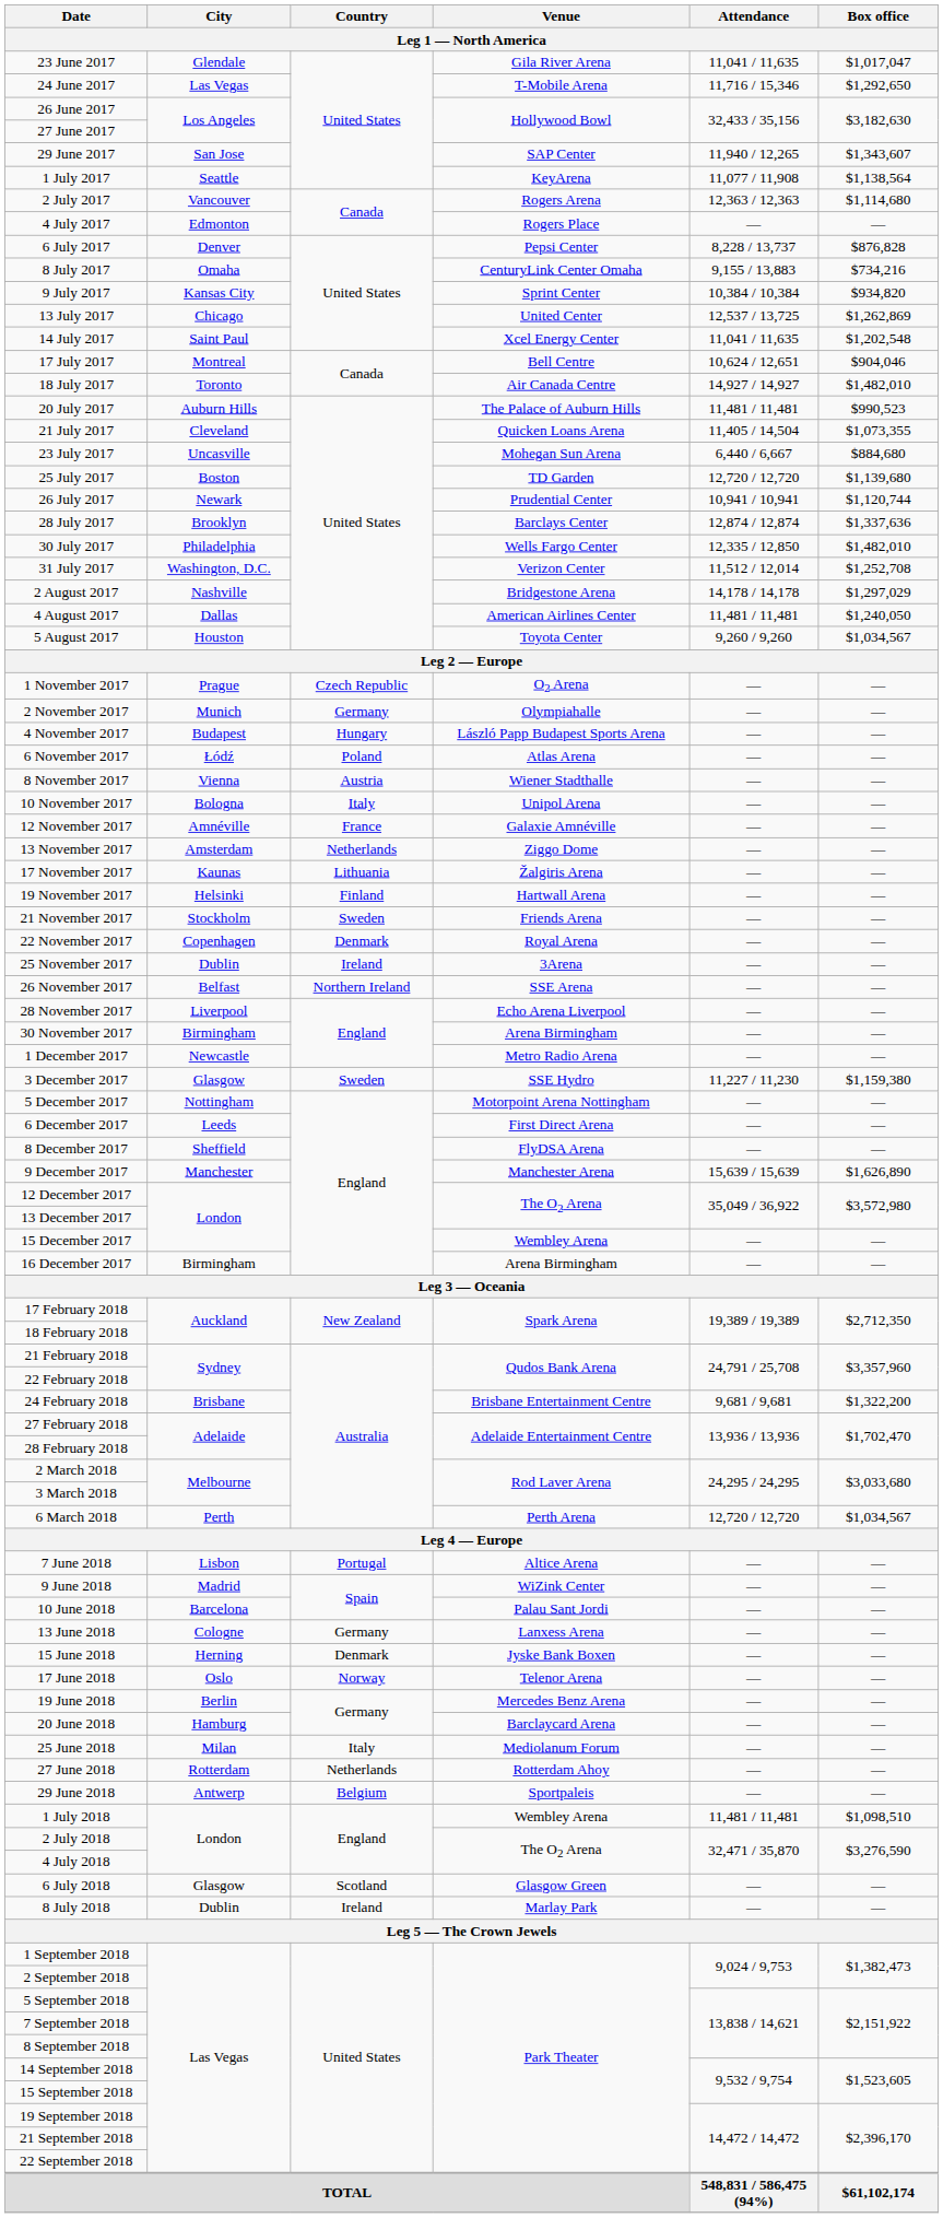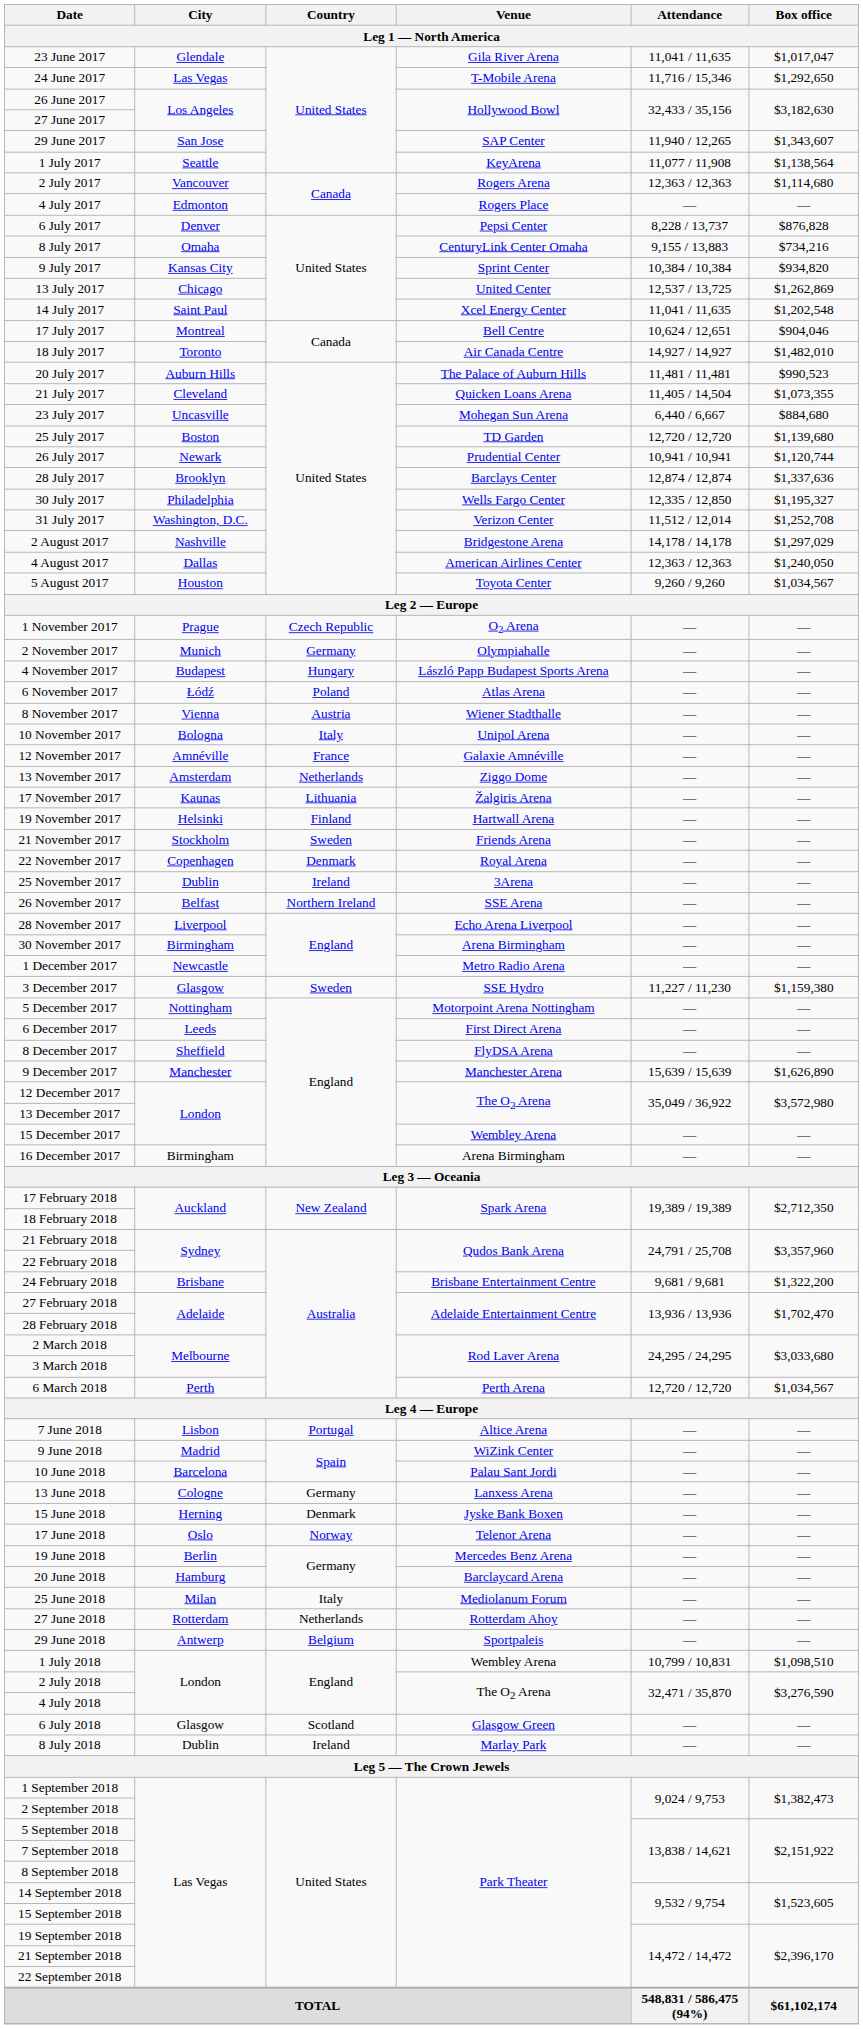 <table class="wikitable" style="text-align:center;">
 <tr>
 <th width="150">Date</th>
 <th width="150">City</th>
 <th width="150">Country</th>
 <th width="275">Venue</th>
 <th width="135">Attendance</th>
 <th width="125">Box office</th>
 </tr>
 <tr>
 <th colspan="6">Leg 1 — North America</th>
 </tr>
 <tr>
 <td>23 June 2017</td>
 <td><a href='#'>Glendale</a></td>
 <td rowspan="6"><a href='#'>United States</a></td>
 <td><a href='#'>Gila River Arena</a></td>
 <td>11,041 / 11,635</td>
 <td>$1,017,047</td>
 </tr>
 <tr>
 <td>24 June 2017</td>
 <td><a href='#'>Las Vegas</a></td>
 <td><a href='#'>T-Mobile Arena</a></td>
 <td>11,716 / 15,346</td>
 <td>$1,292,650</td>
 </tr>
 <tr>
 <td>26 June 2017</td>
 <td rowspan="2"><a href='#'>Los Angeles</a></td>
 <td rowspan="2"><a href='#'>Hollywood Bowl</a></td>
 <td rowspan="2">32,433 / 35,156</td>
 <td rowspan="2">$3,182,630</td>
 </tr>
 <tr>
 <td>27 June 2017</td>
 </tr>
 <tr>
 <td>29 June 2017</td>
 <td><a href='#'>San Jose</a></td>
 <td><a href='#'>SAP Center</a></td>
 <td>11,940 / 12,265</td>
 <td>$1,343,607</td>
 </tr>
 <tr>
 <td>1 July 2017</td>
 <td><a href='#'>Seattle</a></td>
 <td><a href='#'>KeyArena</a></td>
 <td>11,077 / 11,908</td>
 <td>$1,138,564</td>
 </tr>
 <tr>
 <td>2 July 2017</td>
 <td><a href='#'>Vancouver</a></td>
 <td rowspan="2"><a href='#'>Canada</a></td>
 <td><a href='#'>Rogers Arena</a></td>
 <td>12,363 / 12,363</td>
 <td>$1,114,680</td>
 </tr>
 <tr>
 <td>4 July 2017</td>
 <td><a href='#'>Edmonton</a></td>
 <td><a href='#'>Rogers Place</a></td>
 <td>—</td>
 <td>—</td>
 </tr>
 <tr>
 <td>6 July 2017</td>
 <td><a href='#'>Denver</a></td>
 <td rowspan="5">United States</td>
 <td><a href='#'>Pepsi Center</a></td>
 <td>8,228 / 13,737</td>
 <td>$876,828</td>
 </tr>
 <tr>
 <td>8 July 2017</td>
 <td><a href='#'>Omaha</a></td>
 <td><a href='#'>CenturyLink Center Omaha</a></td>
 <td>9,155 / 13,883</td>
 <td>$734,216</td>
 </tr>
 <tr>
 <td>9 July 2017</td>
 <td><a href='#'>Kansas City</a></td>
 <td><a href='#'>Sprint Center</a></td>
 <td>10,384 / 10,384</td>
 <td>$934,820</td>
 </tr>
 <tr>
 <td>13 July 2017</td>
 <td><a href='#'>Chicago</a></td>
 <td><a href='#'>United Center</a></td>
 <td>12,537 / 13,725</td>
 <td>$1,262,869</td>
 </tr>
 <tr>
 <td>14 July 2017</td>
 <td><a href='#'>Saint Paul</a></td>
 <td><a href='#'>Xcel Energy Center</a></td>
 <td>11,041 / 11,635</td>
 <td>$1,202,548</td>
 </tr>
 <tr>
 <td>17 July 2017</td>
 <td><a href='#'>Montreal</a></td>
 <td rowspan="2">Canada</td>
 <td><a href='#'>Bell Centre</a></td>
 <td>10,624 / 12,651</td>
 <td>$904,046</td>
 </tr>
 <tr>
 <td>18 July 2017</td>
 <td><a href='#'>Toronto</a></td>
 <td><a href='#'>Air Canada Centre</a></td>
 <td>14,927 / 14,927</td>
 <td>$1,482,010</td>
 </tr>
 <tr>
 <td>20 July 2017</td>
 <td><a href='#'>Auburn Hills</a></td>
 <td rowspan="11">United States</td>
 <td><a href='#'>The Palace of Auburn Hills</a></td>
 <td>11,481 / 11,481</td>
 <td>$990,523</td>
 </tr>
 <tr>
 <td>21 July 2017</td>
 <td><a href='#'>Cleveland</a></td>
 <td><a href='#'>Quicken Loans Arena</a></td>
 <td>11,405 / 14,504</td>
 <td>$1,073,355</td>
 </tr>
 <tr>
 <td>23 July 2017</td>
 <td><a href='#'>Uncasville</a></td>
 <td><a href='#'>Mohegan Sun Arena</a></td>
 <td>6,440 / 6,667</td>
 <td>$884,680</td>
 </tr>
 <tr>
 <td>25 July 2017</td>
 <td><a href='#'>Boston</a></td>
 <td><a href='#'>TD Garden</a></td>
 <td>12,720 / 12,720</td>
 <td>$1,139,680</td>
 </tr>
 <tr>
 <td>26 July 2017</td>
 <td><a href='#'>Newark</a></td>
 <td><a href='#'>Prudential Center</a></td>
 <td>10,941 / 10,941</td>
 <td>$1,120,744</td>
 </tr>
 <tr>
 <td>28 July 2017</td>
 <td><a href='#'>Brooklyn</a></td>
 <td><a href='#'>Barclays Center</a></td>
 <td>12,874 / 12,874</td>
 <td>$1,337,636</td>
 </tr>
 <tr>
 <td>30 July 2017</td>
 <td><a href='#'>Philadelphia</a></td>
 <td><a href='#'>Wells Fargo Center</a></td>
 <td>12,335 / 12,850</td>
-<td>$1,482,010</td>
+<td>$1,195,327</td>
 </tr>
 <tr>
 <td>31 July 2017</td>
 <td><a href='#'>Washington, D.C.</a></td>
 <td><a href='#'>Verizon Center</a></td>
 <td>11,512 / 12,014</td>
 <td>$1,252,708</td>
 </tr>
 <tr>
 <td>2 August 2017</td>
 <td><a href='#'>Nashville</a></td>
 <td><a href='#'>Bridgestone Arena</a></td>
 <td>14,178 / 14,178</td>
 <td>$1,297,029</td>
 </tr>
 <tr>
 <td>4 August 2017</td>
 <td><a href='#'>Dallas</a></td>
 <td><a href='#'>American Airlines Center</a></td>
-<td>11,481 / 11,481</td>
+<td>12,363 / 12,363</td>
 <td>$1,240,050</td>
 </tr>
 <tr>
 <td>5 August 2017</td>
 <td><a href='#'>Houston</a></td>
 <td><a href='#'>Toyota Center</a></td>
 <td>9,260 / 9,260</td>
 <td>$1,034,567</td>
 </tr>
 <tr>
 <th colspan="6">Leg 2 — Europe</th>
 </tr>
 <tr>
 <td>1 November 2017</td>
 <td><a href='#'>Prague</a></td>
 <td><a href='#'>Czech Republic</a></td>
 <td><a href='#'>O<sub>2</sub> Arena</a></td>
 <td>—</td>
 <td>—</td>
 </tr>
 <tr>
 <td>2 November 2017</td>
 <td><a href='#'>Munich</a></td>
 <td><a href='#'>Germany</a></td>
 <td><a href='#'>Olympiahalle</a></td>
 <td>—</td>
 <td>—</td>
 </tr>
 <tr>
 <td>4 November 2017</td>
 <td><a href='#'>Budapest</a></td>
 <td><a href='#'>Hungary</a></td>
 <td><a href='#'>László Papp Budapest Sports Arena</a></td>
 <td>—</td>
 <td>—</td>
 </tr>
 <tr>
 <td>6 November 2017</td>
 <td><a href='#'>Łódź</a></td>
 <td><a href='#'>Poland</a></td>
 <td><a href='#'>Atlas Arena</a></td>
 <td>—</td>
 <td>—</td>
 </tr>
 <tr>
 <td>8 November 2017</td>
 <td><a href='#'>Vienna</a></td>
 <td><a href='#'>Austria</a></td>
 <td><a href='#'>Wiener Stadthalle</a></td>
 <td>—</td>
 <td>—</td>
 </tr>
 <tr>
 <td>10 November 2017</td>
 <td><a href='#'>Bologna</a></td>
 <td><a href='#'>Italy</a></td>
 <td><a href='#'>Unipol Arena</a></td>
 <td>—</td>
 <td>—</td>
 </tr>
 <tr>
 <td>12 November 2017</td>
 <td><a href='#'>Amnéville</a></td>
 <td><a href='#'>France</a></td>
 <td><a href='#'>Galaxie Amnéville</a></td>
 <td>—</td>
 <td>—</td>
 </tr>
 <tr>
 <td>13 November 2017</td>
 <td><a href='#'>Amsterdam</a></td>
 <td><a href='#'>Netherlands</a></td>
 <td><a href='#'>Ziggo Dome</a></td>
 <td>—</td>
 <td>—</td>
 </tr>
 <tr>
 <td>17 November 2017</td>
 <td><a href='#'>Kaunas</a></td>
 <td><a href='#'>Lithuania</a></td>
 <td><a href='#'>Žalgiris Arena</a></td>
 <td>—</td>
 <td>—</td>
 </tr>
 <tr>
 <td>19 November 2017</td>
 <td><a href='#'>Helsinki</a></td>
 <td><a href='#'>Finland</a></td>
 <td><a href='#'>Hartwall Arena</a></td>
 <td>—</td>
 <td>—</td>
 </tr>
 <tr>
 <td>21 November 2017</td>
 <td><a href='#'>Stockholm</a></td>
 <td><a href='#'>Sweden</a></td>
 <td><a href='#'>Friends Arena</a></td>
 <td>—</td>
 <td>—</td>
 </tr>
 <tr>
 <td>22 November 2017</td>
 <td><a href='#'>Copenhagen</a></td>
 <td><a href='#'>Denmark</a></td>
 <td><a href='#'>Royal Arena</a></td>
 <td>—</td>
 <td>—</td>
 </tr>
 <tr>
 <td>25 November 2017</td>
 <td><a href='#'>Dublin</a></td>
 <td><a href='#'>Ireland</a></td>
 <td><a href='#'>3Arena</a></td>
 <td>—</td>
 <td>—</td>
 </tr>
 <tr>
 <td>26 November 2017</td>
 <td><a href='#'>Belfast</a></td>
 <td><a href='#'>Northern Ireland</a></td>
 <td><a href='#'>SSE Arena</a></td>
 <td>—</td>
 <td>—</td>
 </tr>
 <tr>
 <td>28 November 2017</td>
 <td><a href='#'>Liverpool</a></td>
 <td rowspan="3"><a href='#'>England</a></td>
 <td><a href='#'>Echo Arena Liverpool</a></td>
 <td>—</td>
 <td>—</td>
 </tr>
 <tr>
 <td>30 November 2017</td>
 <td><a href='#'>Birmingham</a></td>
 <td><a href='#'>Arena Birmingham</a></td>
 <td>—</td>
 <td>—</td>
 </tr>
 <tr>
 <td>1 December 2017</td>
 <td><a href='#'>Newcastle</a></td>
 <td><a href='#'>Metro Radio Arena</a></td>
 <td>—</td>
 <td>—</td>
 </tr>
 <tr>
 <td>3 December 2017</td>
 <td><a href='#'>Glasgow</a></td>
 <td><a href='#'>Sweden</a></td>
 <td><a href='#'>SSE Hydro</a></td>
 <td>11,227 / 11,230</td>
 <td>$1,159,380</td>
 </tr>
 <tr>
 <td>5 December 2017</td>
 <td><a href='#'>Nottingham</a></td>
 <td rowspan="8">England</td>
 <td><a href='#'>Motorpoint Arena Nottingham</a></td>
 <td>—</td>
 <td>—</td>
 </tr>
 <tr>
 <td>6 December 2017</td>
 <td><a href='#'>Leeds</a></td>
 <td><a href='#'>First Direct Arena</a></td>
 <td>—</td>
 <td>—</td>
 </tr>
 <tr>
 <td>8 December 2017</td>
 <td><a href='#'>Sheffield</a></td>
 <td><a href='#'>FlyDSA Arena</a></td>
 <td>—</td>
 <td>—</td>
 </tr>
 <tr>
 <td>9 December 2017</td>
 <td><a href='#'>Manchester</a></td>
 <td><a href='#'>Manchester Arena</a></td>
 <td>15,639 / 15,639</td>
 <td>$1,626,890</td>
 </tr>
 <tr>
 <td>12 December 2017</td>
 <td rowspan="3"><a href='#'>London</a></td>
 <td rowspan="2"><a href='#'>The O<sub>2</sub> Arena</a></td>
 <td rowspan="2">35,049 / 36,922</td>
 <td rowspan="2">$3,572,980</td>
 </tr>
 <tr>
 <td>13 December 2017</td>
 </tr>
 <tr>
 <td>15 December 2017</td>
 <td><a href='#'>Wembley Arena</a></td>
 <td>—</td>
 <td>—</td>
 </tr>
 <tr>
 <td>16 December 2017</td>
 <td>Birmingham</td>
 <td>Arena Birmingham</td>
 <td>—</td>
 <td>—</td>
 </tr>
 <tr>
 <th colspan="6">Leg 3 — Oceania</th>
 </tr>
 <tr>
 <td>17 February 2018</td>
 <td rowspan="2"><a href='#'>Auckland</a></td>
 <td rowspan="2"><a href='#'>New Zealand</a></td>
 <td rowspan="2"><a href='#'>Spark Arena</a></td>
 <td rowspan="2">19,389 / 19,389</td>
 <td rowspan="2">$2,712,350</td>
 </tr>
 <tr>
 <td>18 February 2018</td>
 </tr>
 <tr>
 <td>21 February 2018</td>
 <td rowspan="2"><a href='#'>Sydney</a></td>
 <td rowspan="8"><a href='#'>Australia</a></td>
 <td rowspan="2"><a href='#'>Qudos Bank Arena</a></td>
 <td rowspan="2">24,791 / 25,708</td>
 <td rowspan="2">$3,357,960</td>
 </tr>
 <tr>
 <td>22 February 2018</td>
 </tr>
 <tr>
 <td>24 February 2018</td>
 <td><a href='#'>Brisbane</a></td>
 <td><a href='#'>Brisbane Entertainment Centre</a></td>
 <td>9,681 / 9,681</td>
 <td>$1,322,200</td>
 </tr>
 <tr>
 <td>27 February 2018</td>
 <td rowspan="2"><a href='#'>Adelaide</a></td>
 <td rowspan="2"><a href='#'>Adelaide Entertainment Centre</a></td>
 <td rowspan="2">13,936 / 13,936</td>
 <td rowspan="2">$1,702,470</td>
 </tr>
 <tr>
 <td>28 February 2018</td>
 </tr>
 <tr>
 <td>2 March 2018</td>
 <td rowspan="2"><a href='#'>Melbourne</a></td>
 <td rowspan="2"><a href='#'>Rod Laver Arena</a></td>
 <td rowspan="2">24,295 / 24,295</td>
 <td rowspan="2">$3,033,680</td>
 </tr>
 <tr>
 <td>3 March 2018</td>
 </tr>
 <tr>
 <td>6 March 2018</td>
 <td><a href='#'>Perth</a></td>
 <td><a href='#'>Perth Arena</a></td>
 <td>12,720 / 12,720</td>
 <td>$1,034,567</td>
 </tr>
 <tr>
 <th colspan="6">Leg 4 — Europe</th>
 </tr>
 <tr>
 <td>7 June 2018</td>
 <td><a href='#'>Lisbon</a></td>
 <td><a href='#'>Portugal</a></td>
 <td><a href='#'>Altice Arena</a></td>
 <td>—</td>
 <td>—</td>
 </tr>
 <tr>
 <td>9 June 2018</td>
 <td><a href='#'>Madrid</a></td>
 <td rowspan="2"><a href='#'>Spain</a></td>
 <td><a href='#'>WiZink Center</a></td>
 <td>—</td>
 <td>—</td>
 </tr>
 <tr>
 <td>10 June 2018</td>
 <td><a href='#'>Barcelona</a></td>
 <td><a href='#'>Palau Sant Jordi</a></td>
 <td>—</td>
 <td>—</td>
 </tr>
 <tr>
 <td>13 June 2018</td>
 <td><a href='#'>Cologne</a></td>
 <td>Germany</td>
 <td><a href='#'>Lanxess Arena</a></td>
 <td>—</td>
 <td>—</td>
 </tr>
 <tr>
 <td>15 June 2018</td>
 <td><a href='#'>Herning</a></td>
 <td>Denmark</td>
 <td><a href='#'>Jyske Bank Boxen</a></td>
 <td>—</td>
 <td>—</td>
 </tr>
 <tr>
 <td>17 June 2018</td>
 <td><a href='#'>Oslo</a></td>
 <td><a href='#'>Norway</a></td>
 <td><a href='#'>Telenor Arena</a></td>
 <td>—</td>
 <td>—</td>
 </tr>
 <tr>
 <td>19 June 2018</td>
 <td><a href='#'>Berlin</a></td>
 <td rowspan="2">Germany</td>
 <td><a href='#'>Mercedes Benz Arena</a></td>
 <td>—</td>
 <td>—</td>
 </tr>
 <tr>
 <td>20 June 2018</td>
 <td><a href='#'>Hamburg</a></td>
 <td><a href='#'>Barclaycard Arena</a></td>
 <td>—</td>
 <td>—</td>
 </tr>
 <tr>
 <td>25 June 2018</td>
 <td><a href='#'>Milan</a></td>
 <td>Italy</td>
 <td><a href='#'>Mediolanum Forum</a></td>
 <td>—</td>
 <td>—</td>
 </tr>
 <tr>
 <td>27 June 2018</td>
 <td><a href='#'>Rotterdam</a></td>
 <td>Netherlands</td>
 <td><a href='#'>Rotterdam Ahoy</a></td>
 <td>—</td>
 <td>—</td>
 </tr>
 <tr>
 <td>29 June 2018</td>
 <td><a href='#'>Antwerp</a></td>
 <td><a href='#'>Belgium</a></td>
 <td><a href='#'>Sportpaleis</a></td>
 <td>—</td>
 <td>—</td>
 </tr>
 <tr>
 <td>1 July 2018</td>
 <td rowspan="3">London</td>
 <td rowspan="3">England</td>
 <td>Wembley Arena</td>
-<td>11,481 / 11,481</td>
+<td>10,799 / 10,831</td>
 <td>$1,098,510</td>
 </tr>
 <tr>
 <td>2 July 2018</td>
 <td rowspan="2">The O<sub>2</sub> Arena</td>
 <td rowspan="2">32,471 / 35,870</td>
 <td rowspan="2">$3,276,590</td>
 </tr>
 <tr>
 <td>4 July 2018</td>
 </tr>
 <tr>
 <td>6 July 2018</td>
 <td>Glasgow</td>
 <td>Scotland</td>
 <td><a href='#'>Glasgow Green</a></td>
 <td>—</td>
 <td>—</td>
 </tr>
 <tr>
 <td>8 July 2018</td>
 <td>Dublin</td>
 <td>Ireland</td>
 <td><a href='#'>Marlay Park</a></td>
 <td>—</td>
 <td>—</td>
 </tr>
 <tr>
 <th colspan="6">Leg 5 — The Crown Jewels</th>
 </tr>
 <tr>
 <td>1 September 2018</td>
 <td rowspan="10">Las Vegas</td>
 <td rowspan="10">United States</td>
 <td rowspan="10"><a href='#'>Park Theater</a></td>
 <td rowspan="2">9,024 / 9,753</td>
 <td rowspan="2">$1,382,473</td>
 </tr>
 <tr>
 <td>2 September 2018</td>
 </tr>
 <tr>
 <td>5 September 2018</td>
 <td rowspan="3">13,838 / 14,621</td>
 <td rowspan="3">$2,151,922</td>
 </tr>
 <tr>
 <td>7 September 2018</td>
 </tr>
 <tr>
 <td>8 September 2018</td>
 </tr>
 <tr>
 <td>14 September 2018</td>
 <td rowspan="2">9,532 / 9,754</td>
 <td rowspan="2">$1,523,605</td>
 </tr>
 <tr>
 <td>15 September 2018</td>
 </tr>
 <tr>
 <td>19 September 2018</td>
 <td rowspan="3">14,472 / 14,472</td>
 <td rowspan="3">$2,396,170</td>
 </tr>
 <tr>
 <td>21 September 2018</td>
 </tr>
 <tr>
 <td>22 September 2018</td>
 </tr>
 <tr>
 </tr>
 <tr style="border-top:2px solid #aaaaaa">
 <th colspan="4" style="background:#ddd;">TOTAL</th>
 <th>548,831 / 586,475 <br> (94%)</th>
 <th>$61,102,174</th>
 </tr>
 <tr>
 </tr>
 </table>
